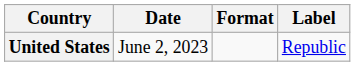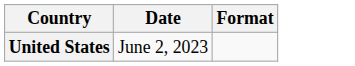 <table class="wikitable plainrowheaders">
 <tr>
 <th scope="col">Country</th>
 <th scope="col">Date</th>
 <th scope="col">Format</th>
-<th scope="col">Label</th>
 </tr>
 <tr>
 <th scope="row">United States</th>
 <td>June 2, 2023</td>
 <td></td>
-<td><a href='#'>Republic</a></td>
 </tr>
 </table>
